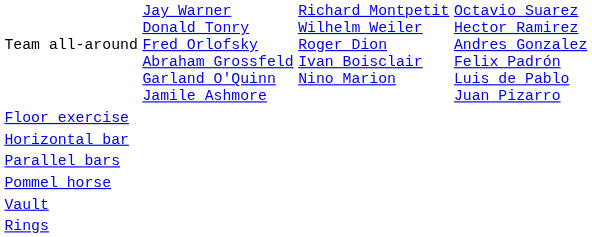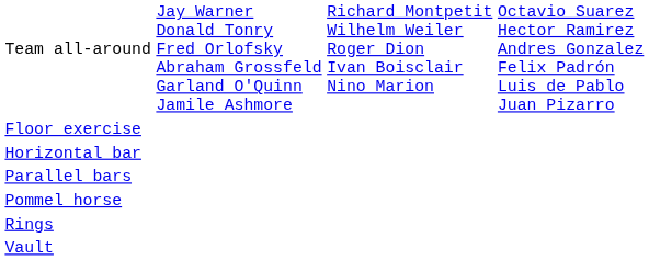 <table>
 <tr>
 <td><br></td>
 <td></td>
 <td></td>
 <td></td>
 </tr>
 <tr>
 <td>Team all-around<br></td>
 <td><br><a href='#'>Jay Warner</a><br><a href='#'>Donald Tonry</a><br><a href='#'>Fred Orlofsky</a><br><a href='#'>Abraham Grossfeld</a><br><a href='#'>Garland O'Quinn</a><br><a href='#'>Jamile Ashmore</a></td>
 <td><br><a href='#'>Richard Montpetit</a><br><a href='#'>Wilhelm Weiler</a><br><a href='#'>Roger Dion</a><br><a href='#'>Ivan Boisclair</a><br><a href='#'>Nino Marion</a><br><br></td>
 <td><br><a href='#'>Octavio Suarez</a><br><a href='#'>Hector Ramirez</a><br><a href='#'>Andres Gonzalez</a><br><a href='#'>Felix Padrón</a><br><a href='#'>Luis de Pablo</a><br><a href='#'>Juan Pizarro</a></td>
 </tr>
 <tr>
 <td><a href='#'>Floor exercise</a><br></td>
 <td></td>
 <td></td>
 <td></td>
 </tr>
 <tr>
 <td><a href='#'>Horizontal bar</a><br></td>
 <td></td>
 <td></td>
 <td></td>
 </tr>
 <tr>
 <td><a href='#'>Parallel bars</a><br></td>
 <td></td>
 <td></td>
 <td></td>
 </tr>
 <tr>
 <td><a href='#'>Pommel horse</a><br></td>
 <td></td>
 <td></td>
 <td></td>
 </tr>
 <tr>
+<td><a href='#'>Rings</a><br></td>
+<td></td>
+<td></td>
+<td></td>
+</tr>
+<tr>
 <td><a href='#'>Vault</a><br></td>
 <td></td>
 <td></td>
 <td></td>
 </tr>
-<tr>
-<td><a href='#'>Rings</a><br></td>
-<td></td>
-<td></td>
-<td></td>
-</tr>
 </table>
